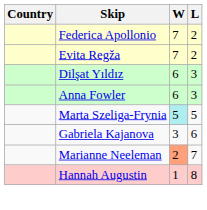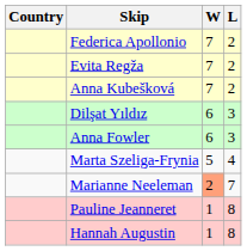 <table class=wikitable>
 <tr>
 <th>Country</th>
 <th>Skip</th>
 <th>W</th>
 <th>L</th>
 </tr>
 <tr bgcolor=#ffffcc>
 <td></td>
 <td><a href='#'>Federica Apollonio</a></td>
 <td>7</td>
 <td>2</td>
 </tr>
 <tr bgcolor=#ffffcc>
 <td></td>
 <td><a href='#'>Evita Regža</a></td>
 <td>7</td>
 <td>2</td>
 </tr>
+<tr bgcolor=#ffffcc>
+<td></td>
+<td><a href='#'>Anna Kubešková</a></td>
+<td>7</td>
+<td>2</td>
+</tr>
 <tr bgcolor=#ccffcc>
 <td></td>
 <td><a href='#'>Dilşat Yıldız</a></td>
 <td>6</td>
 <td>3</td>
 </tr>
 <tr bgcolor=#ccffcc>
 <td></td>
 <td><a href='#'>Anna Fowler</a></td>
 <td>6</td>
 <td>3</td>
 </tr>
 <tr>
 <td></td>
 <td><a href='#'>Marta Szeliga-Frynia</a></td>
-<td style="background: paleturquoise;">5</td>
 <td>5</td>
-</tr>
-<tr>
-<td></td>
-<td><a href='#'>Gabriela Kajanova</a></td>
-<td>3</td>
-<td>6</td>
+<td>4</td>
 </tr>
 <tr>
 <td></td>
 <td><a href='#'>Marianne Neeleman</a></td>
 <td style="background: lightsalmon;">2</td>
 <td>7</td>
 </tr>
 <tr bgcolor=#ffcccc>
 <td></td>
+<td><a href='#'>Pauline Jeanneret</a></td>
+<td>1</td>
+<td>8</td>
+</tr>
+<tr bgcolor=#ffcccc>
+<td></td>
 <td><a href='#'>Hannah Augustin</a></td>
 <td>1</td>
 <td>8</td>
 </tr>
 </table>
